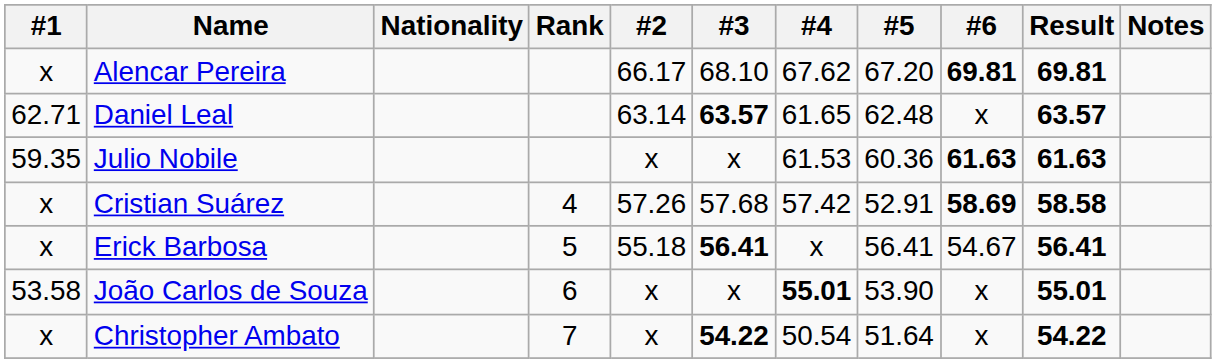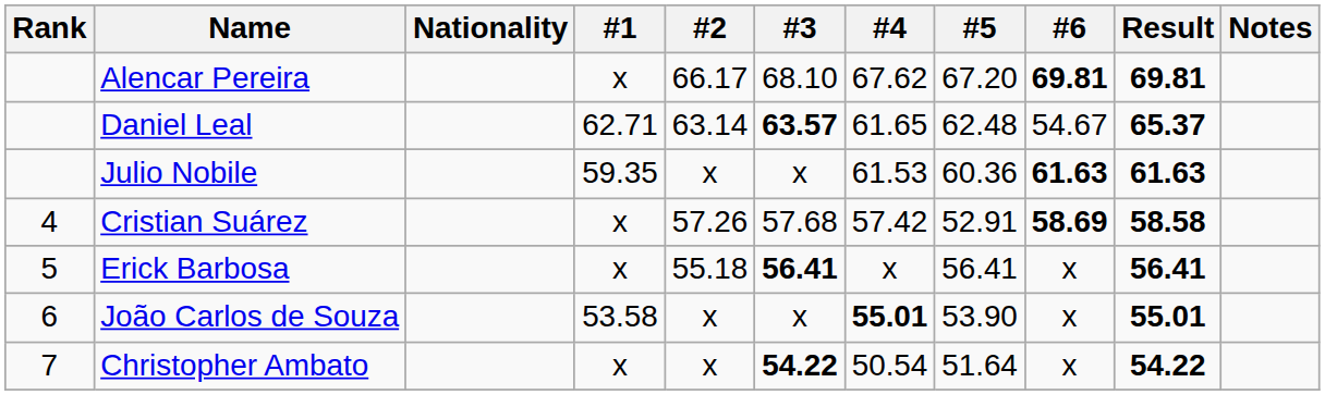 <table class="wikitable sortable" style="text-align:center">
 <tr>
-<th>#1</th>
+<th>Rank</th>
 <th>Name</th>
 <th>Nationality</th>
-<th>Rank</th>
+<th>#1</th>
 <th>#2</th>
 <th>#3</th>
 <th>#4</th>
 <th>#5</th>
 <th>#6</th>
 <th>Result</th>
 <th>Notes</th>
 </tr>
 <tr>
-<td>x</td>
+<td></td>
 <td align=left><a href='#'>Alencar Pereira</a></td>
 <td align=left></td>
-<td></td>
+<td>x</td>
 <td>66.17</td>
 <td>68.10</td>
 <td>67.62</td>
 <td>67.20</td>
 <td><strong>69.81</strong></td>
 <td><strong>69.81</strong></td>
 <td></td>
 </tr>
 <tr>
-<td>62.71</td>
+<td></td>
 <td align=left><a href='#'>Daniel Leal</a></td>
 <td align=left></td>
-<td></td>
+<td>62.71</td>
 <td>63.14</td>
 <td><strong>63.57</strong></td>
 <td>61.65</td>
 <td>62.48</td>
-<td>x</td>
-<td><strong>63.57</strong></td>
+<td>54.67</td>
+<td><strong>65.37</strong></td>
 <td></td>
 </tr>
 <tr>
-<td>59.35</td>
+<td></td>
 <td align=left><a href='#'>Julio Nobile</a></td>
 <td align=left></td>
-<td></td>
+<td>59.35</td>
 <td>x</td>
 <td>x</td>
 <td>61.53</td>
 <td>60.36</td>
 <td><strong>61.63</strong></td>
 <td><strong>61.63</strong></td>
 <td></td>
 </tr>
 <tr>
-<td>x</td>
+<td>4</td>
 <td align=left><a href='#'>Cristian Suárez</a></td>
 <td align=left></td>
-<td>4</td>
+<td>x</td>
 <td>57.26</td>
 <td>57.68</td>
 <td>57.42</td>
 <td>52.91</td>
 <td><strong>58.69</strong></td>
 <td><strong>58.58</strong></td>
 <td></td>
 </tr>
 <tr>
-<td>x</td>
+<td>5</td>
 <td align=left><a href='#'>Erick Barbosa</a></td>
 <td align=left></td>
-<td>5</td>
+<td>x</td>
 <td>55.18</td>
 <td><strong>56.41</strong></td>
 <td>x</td>
 <td>56.41</td>
-<td>54.67</td>
+<td>x</td>
 <td><strong>56.41</strong></td>
 <td></td>
 </tr>
 <tr>
-<td>53.58</td>
+<td>6</td>
 <td align=left><a href='#'>João Carlos de Souza</a></td>
 <td align=left></td>
-<td>6</td>
+<td>53.58</td>
 <td>x</td>
 <td>x</td>
 <td><strong>55.01</strong></td>
 <td>53.90</td>
 <td>x</td>
 <td><strong>55.01</strong></td>
 <td></td>
 </tr>
 <tr>
-<td>x</td>
+<td>7</td>
 <td align=left><a href='#'>Christopher Ambato</a></td>
 <td align=left></td>
-<td>7</td>
+<td>x</td>
 <td>x</td>
 <td><strong>54.22</strong></td>
 <td>50.54</td>
 <td>51.64</td>
 <td>x</td>
 <td><strong>54.22</strong></td>
 <td></td>
 </tr>
 </table>
